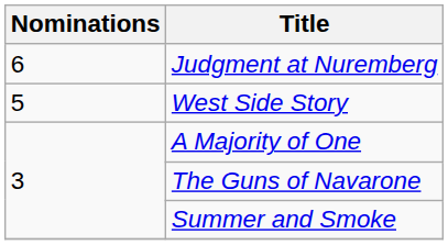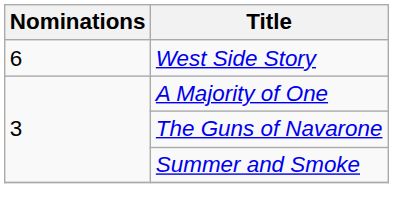 <table class="wikitable">
 <tr>
 <th>Nominations</th>
 <th>Title</th>
 </tr>
 <tr>
 <td rowspan="1">6</td>
-<td><em><a href='#'>Judgment at Nuremberg</a></em></td>
-</tr>
-<tr>
-<td rowspan="1">5</td>
 <td><em><a href='#'>West Side Story</a></em></td>
 </tr>
 <tr>
 <td rowspan="3">3</td>
 <td><em><a href='#'>A Majority of One</a></em></td>
 </tr>
 <tr>
 <td><em><a href='#'>The Guns of Navarone</a></em></td>
 </tr>
 <tr>
 <td><em><a href='#'>Summer and Smoke</a></em></td>
 </tr>
 <tr>
 </tr>
 </table>
